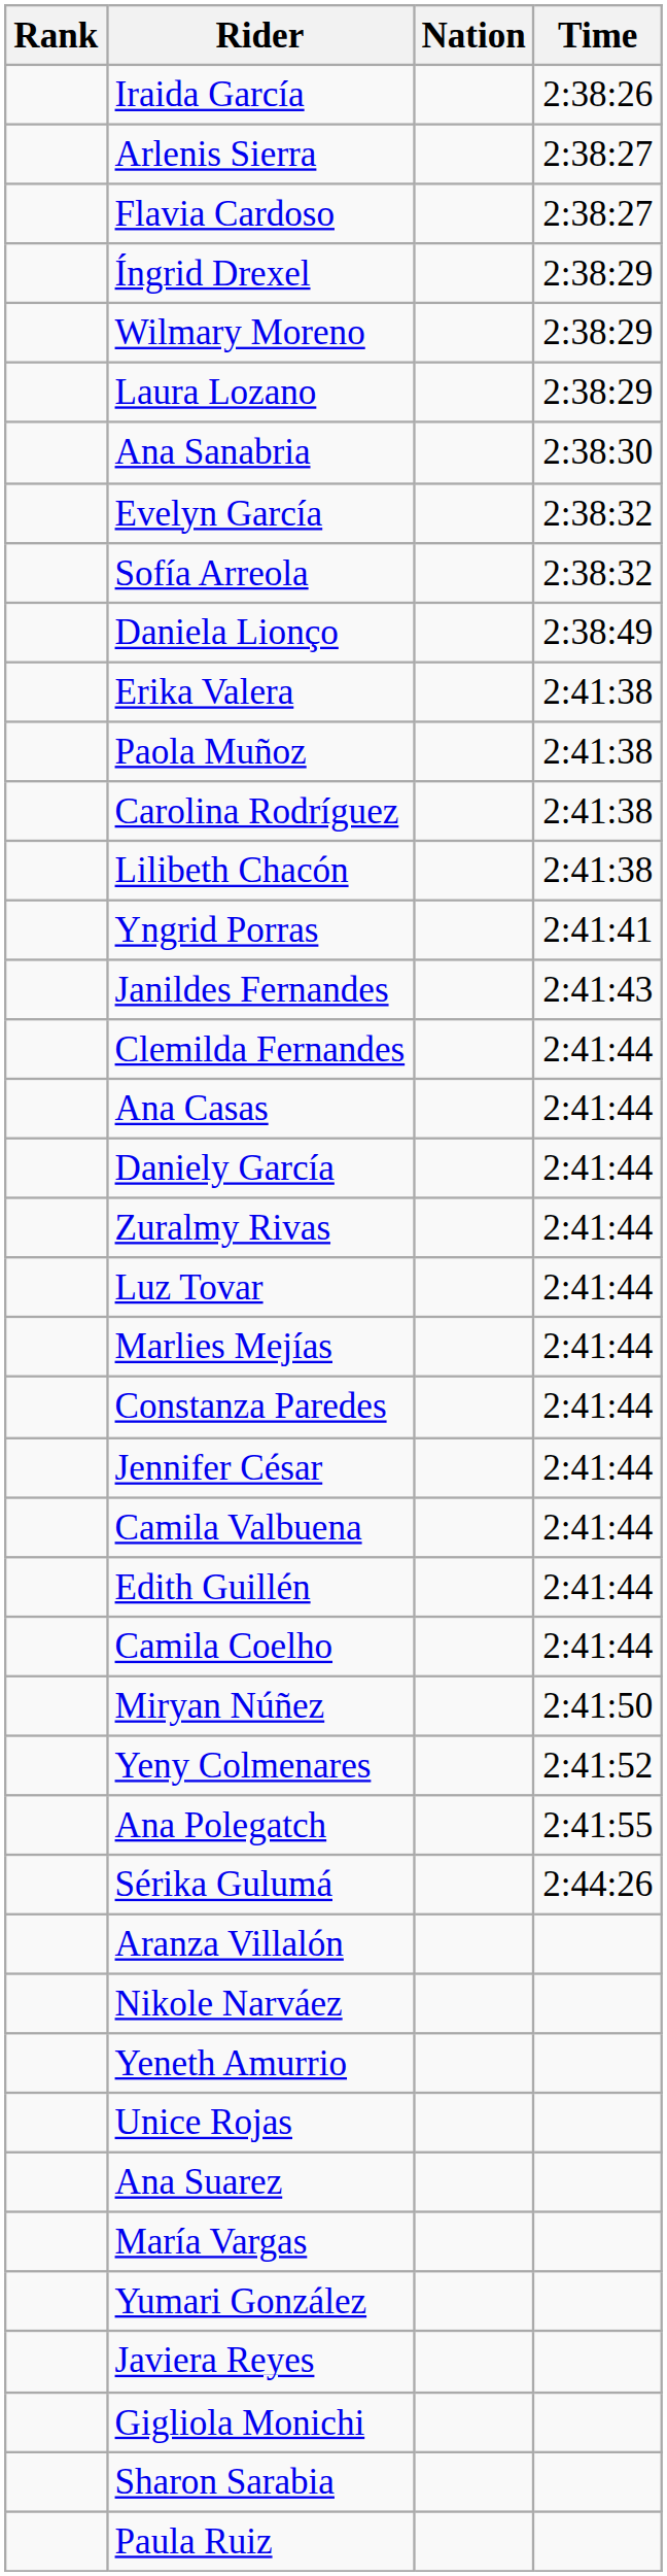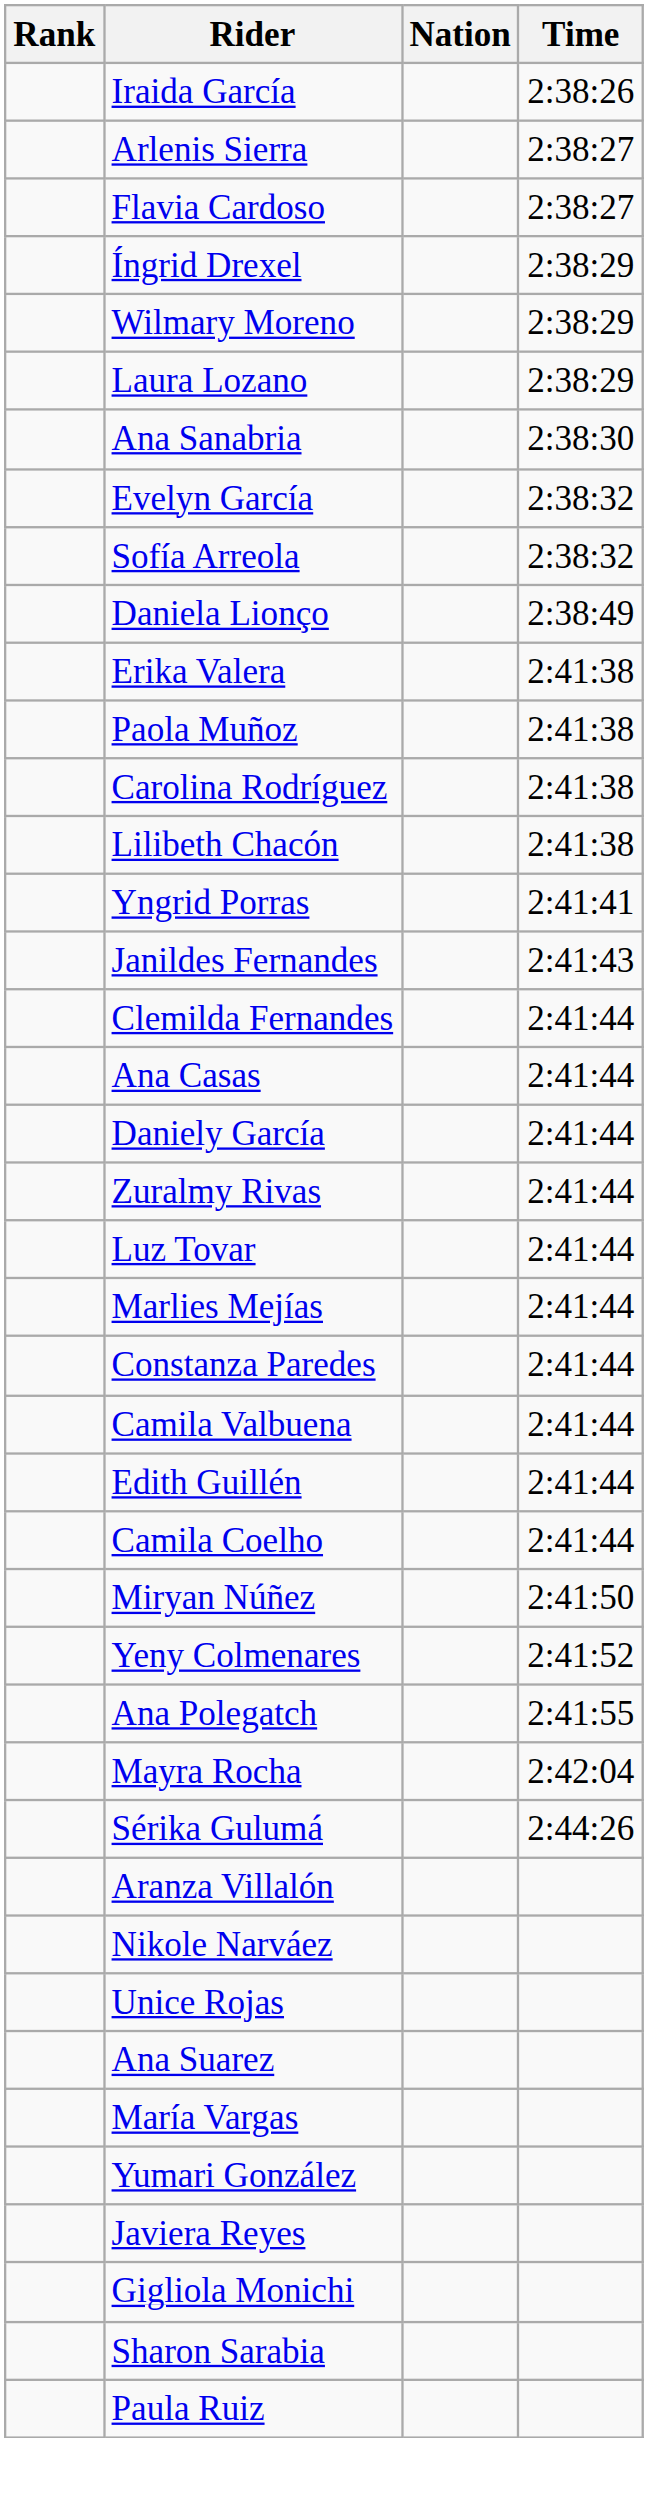 <table class="wikitable sortable" style="font-size:95%" style="width:35em;" style="text-align:center">
 <tr>
 <th>Rank</th>
 <th>Rider</th>
 <th>Nation</th>
 <th>Time</th>
 </tr>
 <tr>
 <td></td>
 <td align=left><a href='#'>Iraida García</a></td>
 <td align=left></td>
 <td>2:38:26</td>
 </tr>
 <tr>
 <td></td>
 <td align=left><a href='#'>Arlenis Sierra</a></td>
 <td align=left></td>
 <td>2:38:27</td>
 </tr>
 <tr>
 <td></td>
 <td align=left><a href='#'>Flavia Cardoso</a></td>
 <td align=left></td>
 <td>2:38:27</td>
 </tr>
 <tr>
 <td></td>
 <td align=left><a href='#'>Íngrid Drexel</a></td>
 <td align=left></td>
 <td>2:38:29</td>
 </tr>
 <tr>
 <td></td>
 <td align=left><a href='#'>Wilmary Moreno</a></td>
 <td align=left></td>
 <td>2:38:29</td>
 </tr>
 <tr>
 <td></td>
 <td align=left><a href='#'>Laura Lozano</a></td>
 <td align=left></td>
 <td>2:38:29</td>
 </tr>
 <tr>
 <td></td>
 <td align=left><a href='#'>Ana Sanabria</a></td>
 <td align=left></td>
 <td>2:38:30</td>
 </tr>
 <tr>
 <td></td>
 <td align=left><a href='#'>Evelyn García</a></td>
 <td align=left></td>
 <td>2:38:32</td>
 </tr>
 <tr>
 <td></td>
 <td align=left><a href='#'>Sofía Arreola</a></td>
 <td align=left></td>
 <td>2:38:32</td>
 </tr>
 <tr>
 <td></td>
 <td align=left><a href='#'>Daniela Lionço</a></td>
 <td align=left></td>
 <td>2:38:49</td>
 </tr>
 <tr>
 <td></td>
 <td align=left><a href='#'>Erika Valera</a></td>
 <td align=left></td>
 <td>2:41:38</td>
 </tr>
 <tr>
 <td></td>
 <td align=left><a href='#'>Paola Muñoz</a></td>
 <td align=left></td>
 <td>2:41:38</td>
 </tr>
 <tr>
 <td></td>
 <td align=left><a href='#'>Carolina Rodríguez</a></td>
 <td align=left></td>
 <td>2:41:38</td>
 </tr>
 <tr>
 <td></td>
 <td align=left><a href='#'>Lilibeth Chacón</a></td>
 <td align=left></td>
 <td>2:41:38</td>
 </tr>
 <tr>
 <td></td>
 <td align=left><a href='#'>Yngrid Porras</a></td>
 <td align=left></td>
 <td>2:41:41</td>
 </tr>
 <tr>
 <td></td>
 <td align=left><a href='#'>Janildes Fernandes</a></td>
 <td align=left></td>
 <td>2:41:43</td>
 </tr>
 <tr>
 <td></td>
 <td align=left><a href='#'>Clemilda Fernandes</a></td>
 <td align=left></td>
 <td>2:41:44</td>
 </tr>
 <tr>
 <td></td>
 <td align=left><a href='#'>Ana Casas</a></td>
 <td align=left></td>
 <td>2:41:44</td>
 </tr>
 <tr>
 <td></td>
 <td align=left><a href='#'>Daniely García</a></td>
 <td align=left></td>
 <td>2:41:44</td>
 </tr>
 <tr>
 <td></td>
 <td align=left><a href='#'>Zuralmy Rivas</a></td>
 <td align=left></td>
 <td>2:41:44</td>
 </tr>
 <tr>
 <td></td>
 <td align=left><a href='#'>Luz Tovar</a></td>
 <td align=left></td>
 <td>2:41:44</td>
 </tr>
 <tr>
 <td></td>
 <td align=left><a href='#'>Marlies Mejías</a></td>
 <td align=left></td>
 <td>2:41:44</td>
 </tr>
 <tr>
 <td></td>
 <td align=left><a href='#'>Constanza Paredes</a></td>
 <td align=left></td>
 <td>2:41:44</td>
 </tr>
 <tr>
 <td></td>
-<td align=left><a href='#'>Jennifer César</a></td>
-<td align=left></td>
-<td>2:41:44</td>
-</tr>
-<tr>
-<td></td>
 <td align=left><a href='#'>Camila Valbuena</a></td>
 <td align=left></td>
 <td>2:41:44</td>
 </tr>
 <tr>
 <td></td>
 <td align=left><a href='#'>Edith Guillén</a></td>
 <td align=left></td>
 <td>2:41:44</td>
 </tr>
 <tr>
 <td></td>
 <td align=left><a href='#'>Camila Coelho</a></td>
 <td align=left></td>
 <td>2:41:44</td>
 </tr>
 <tr>
 <td></td>
 <td align=left><a href='#'>Miryan Núñez</a></td>
 <td align=left></td>
 <td>2:41:50</td>
 </tr>
 <tr>
 <td></td>
 <td align=left><a href='#'>Yeny Colmenares</a></td>
 <td align=left></td>
 <td>2:41:52</td>
 </tr>
 <tr>
 <td></td>
 <td align=left><a href='#'>Ana Polegatch</a></td>
 <td align=left></td>
 <td>2:41:55</td>
 </tr>
 <tr>
 <td></td>
+<td align=left><a href='#'>Mayra Rocha</a></td>
+<td align=left></td>
+<td>2:42:04</td>
+</tr>
+<tr>
+<td></td>
 <td align=left><a href='#'>Sérika Gulumá</a></td>
 <td align=left></td>
 <td>2:44:26</td>
 </tr>
 <tr>
 <td></td>
 <td align=left><a href='#'>Aranza Villalón</a></td>
 <td align=left></td>
 <td></td>
 </tr>
 <tr>
 <td></td>
 <td align=left><a href='#'>Nikole Narváez</a></td>
-<td align=left></td>
-<td></td>
-</tr>
-<tr>
-<td></td>
-<td align=left><a href='#'>Yeneth Amurrio</a></td>
 <td align=left></td>
 <td></td>
 </tr>
 <tr>
 <td></td>
 <td align=left><a href='#'>Unice Rojas</a></td>
 <td align=left></td>
 <td></td>
 </tr>
 <tr>
 <td></td>
 <td align=left><a href='#'>Ana Suarez</a></td>
 <td align=left></td>
 <td></td>
 </tr>
 <tr>
 <td></td>
 <td align=left><a href='#'>María Vargas</a></td>
 <td align=left></td>
 <td></td>
 </tr>
 <tr>
 <td></td>
 <td align=left><a href='#'>Yumari González</a></td>
 <td align=left></td>
 <td></td>
 </tr>
 <tr>
 <td></td>
 <td align=left><a href='#'>Javiera Reyes</a></td>
 <td align=left></td>
 <td></td>
 </tr>
 <tr>
 <td></td>
 <td align=left><a href='#'>Gigliola Monichi</a></td>
 <td align=left></td>
 <td></td>
 </tr>
 <tr>
 <td></td>
 <td align=left><a href='#'>Sharon Sarabia</a></td>
 <td align=left></td>
 <td></td>
 </tr>
 <tr>
 <td></td>
 <td align=left><a href='#'>Paula Ruiz</a></td>
 <td align=left></td>
 <td></td>
 </tr>
 </table>
